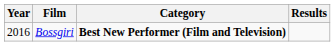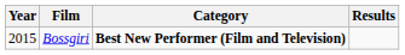 <table class="wikitable sortable">
 <tr>
 <th>Year</th>
 <th>Film</th>
 <th>Category</th>
 <th>Results</th>
 </tr>
 <tr>
-<td>2016</td>
+<td>2015</td>
 <td><em><a href='#'>Bossgiri</a></em></td>
 <td><strong>Best New Performer (Film and Television)</strong></td>
 <td></td>
 </tr>
 </table>
